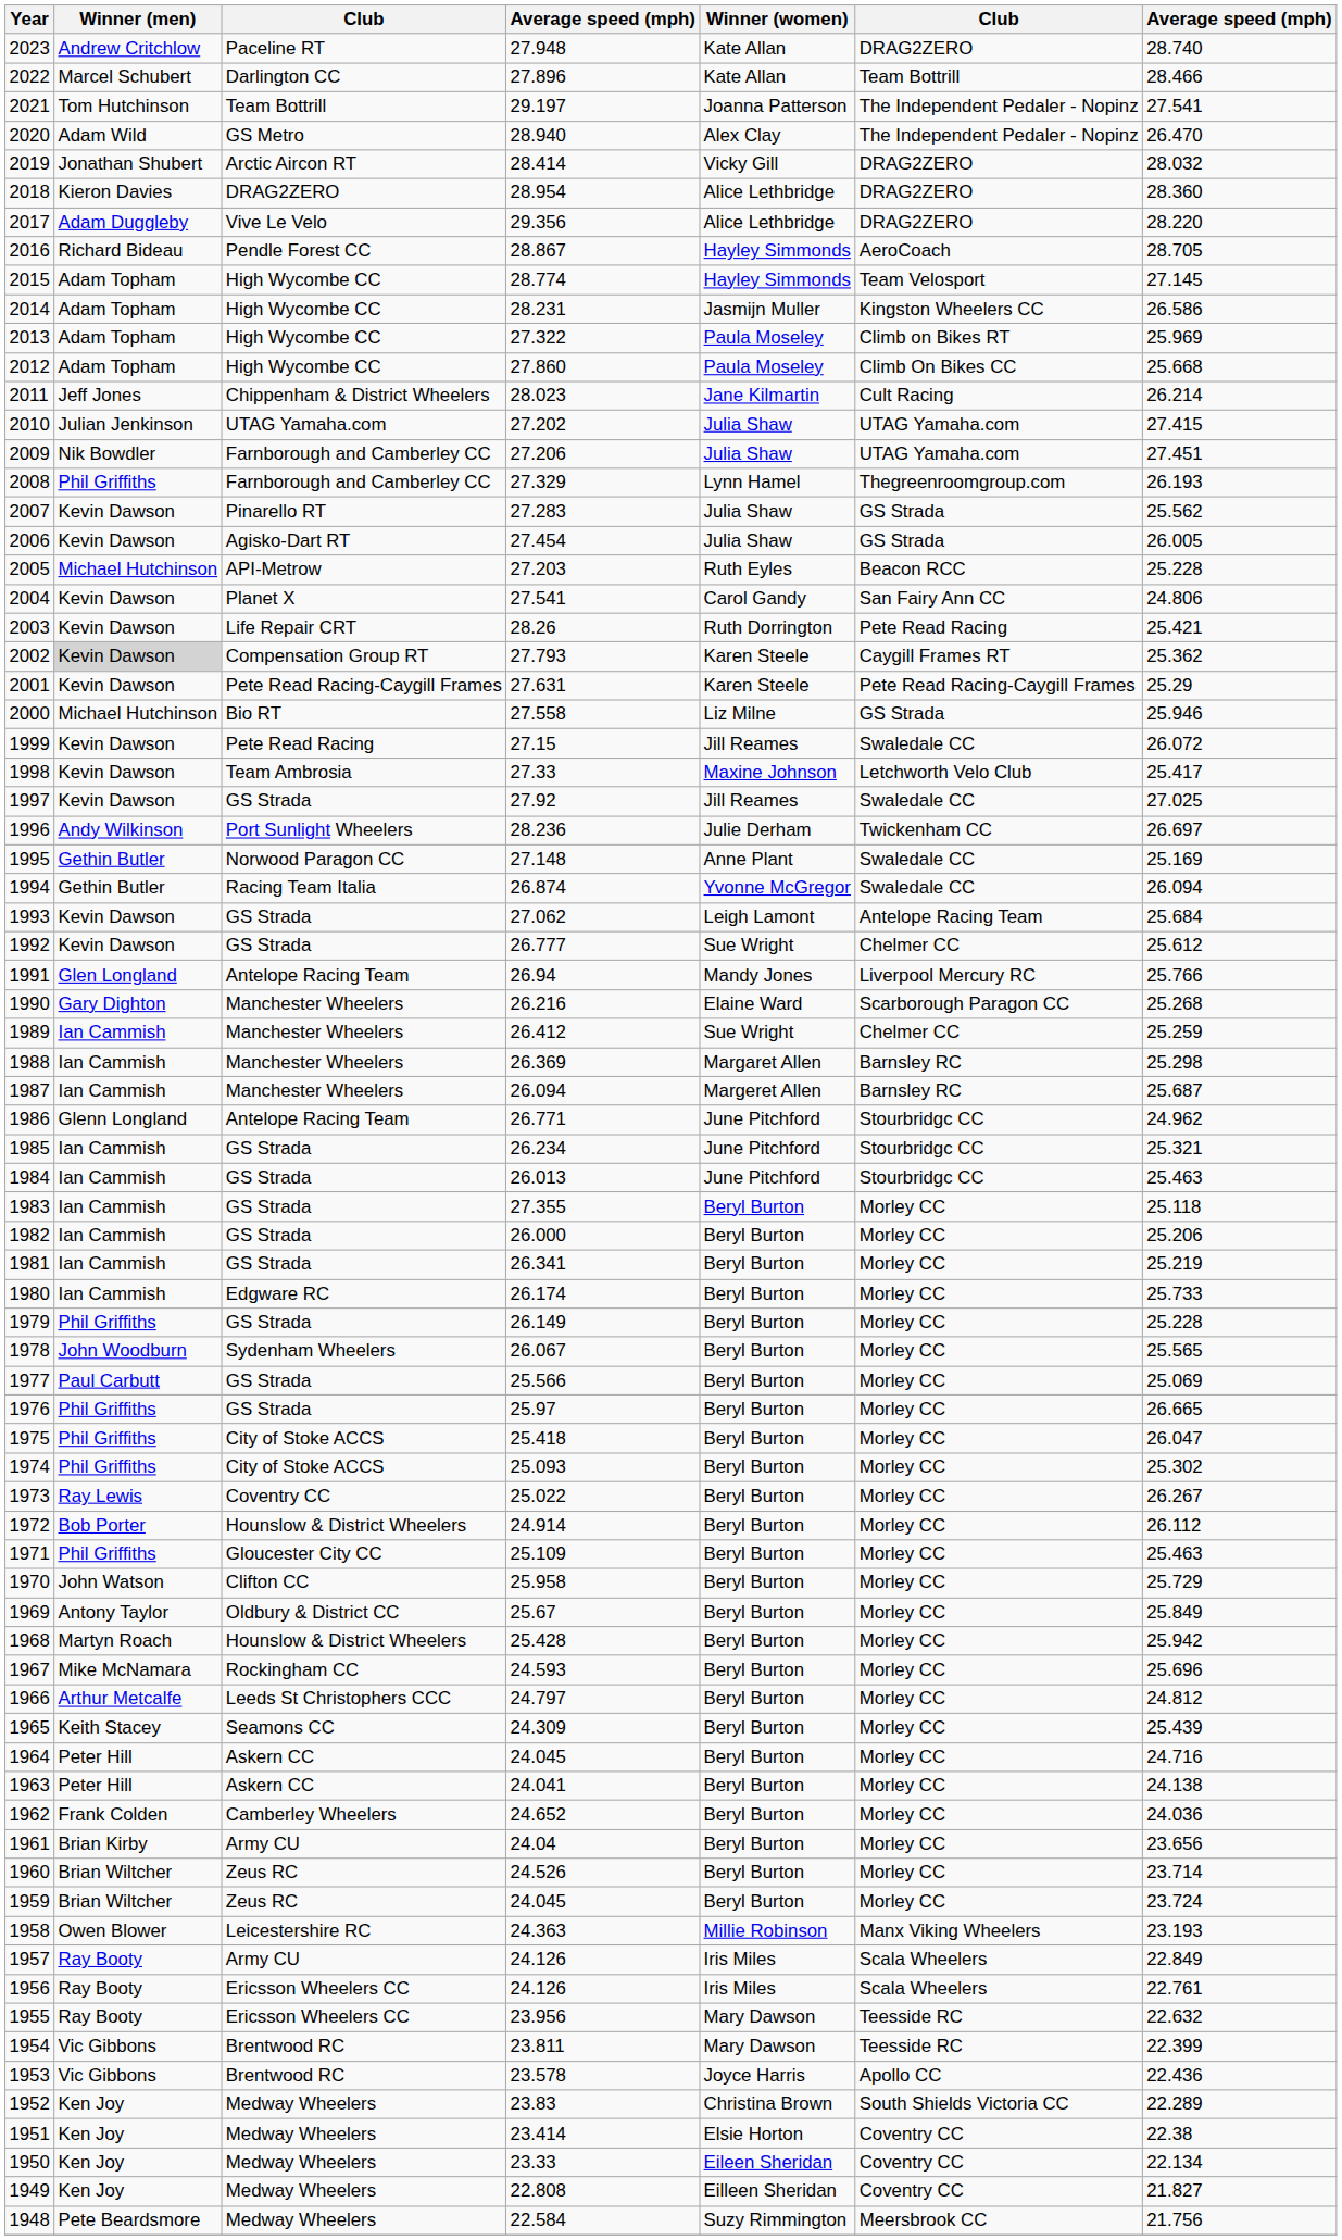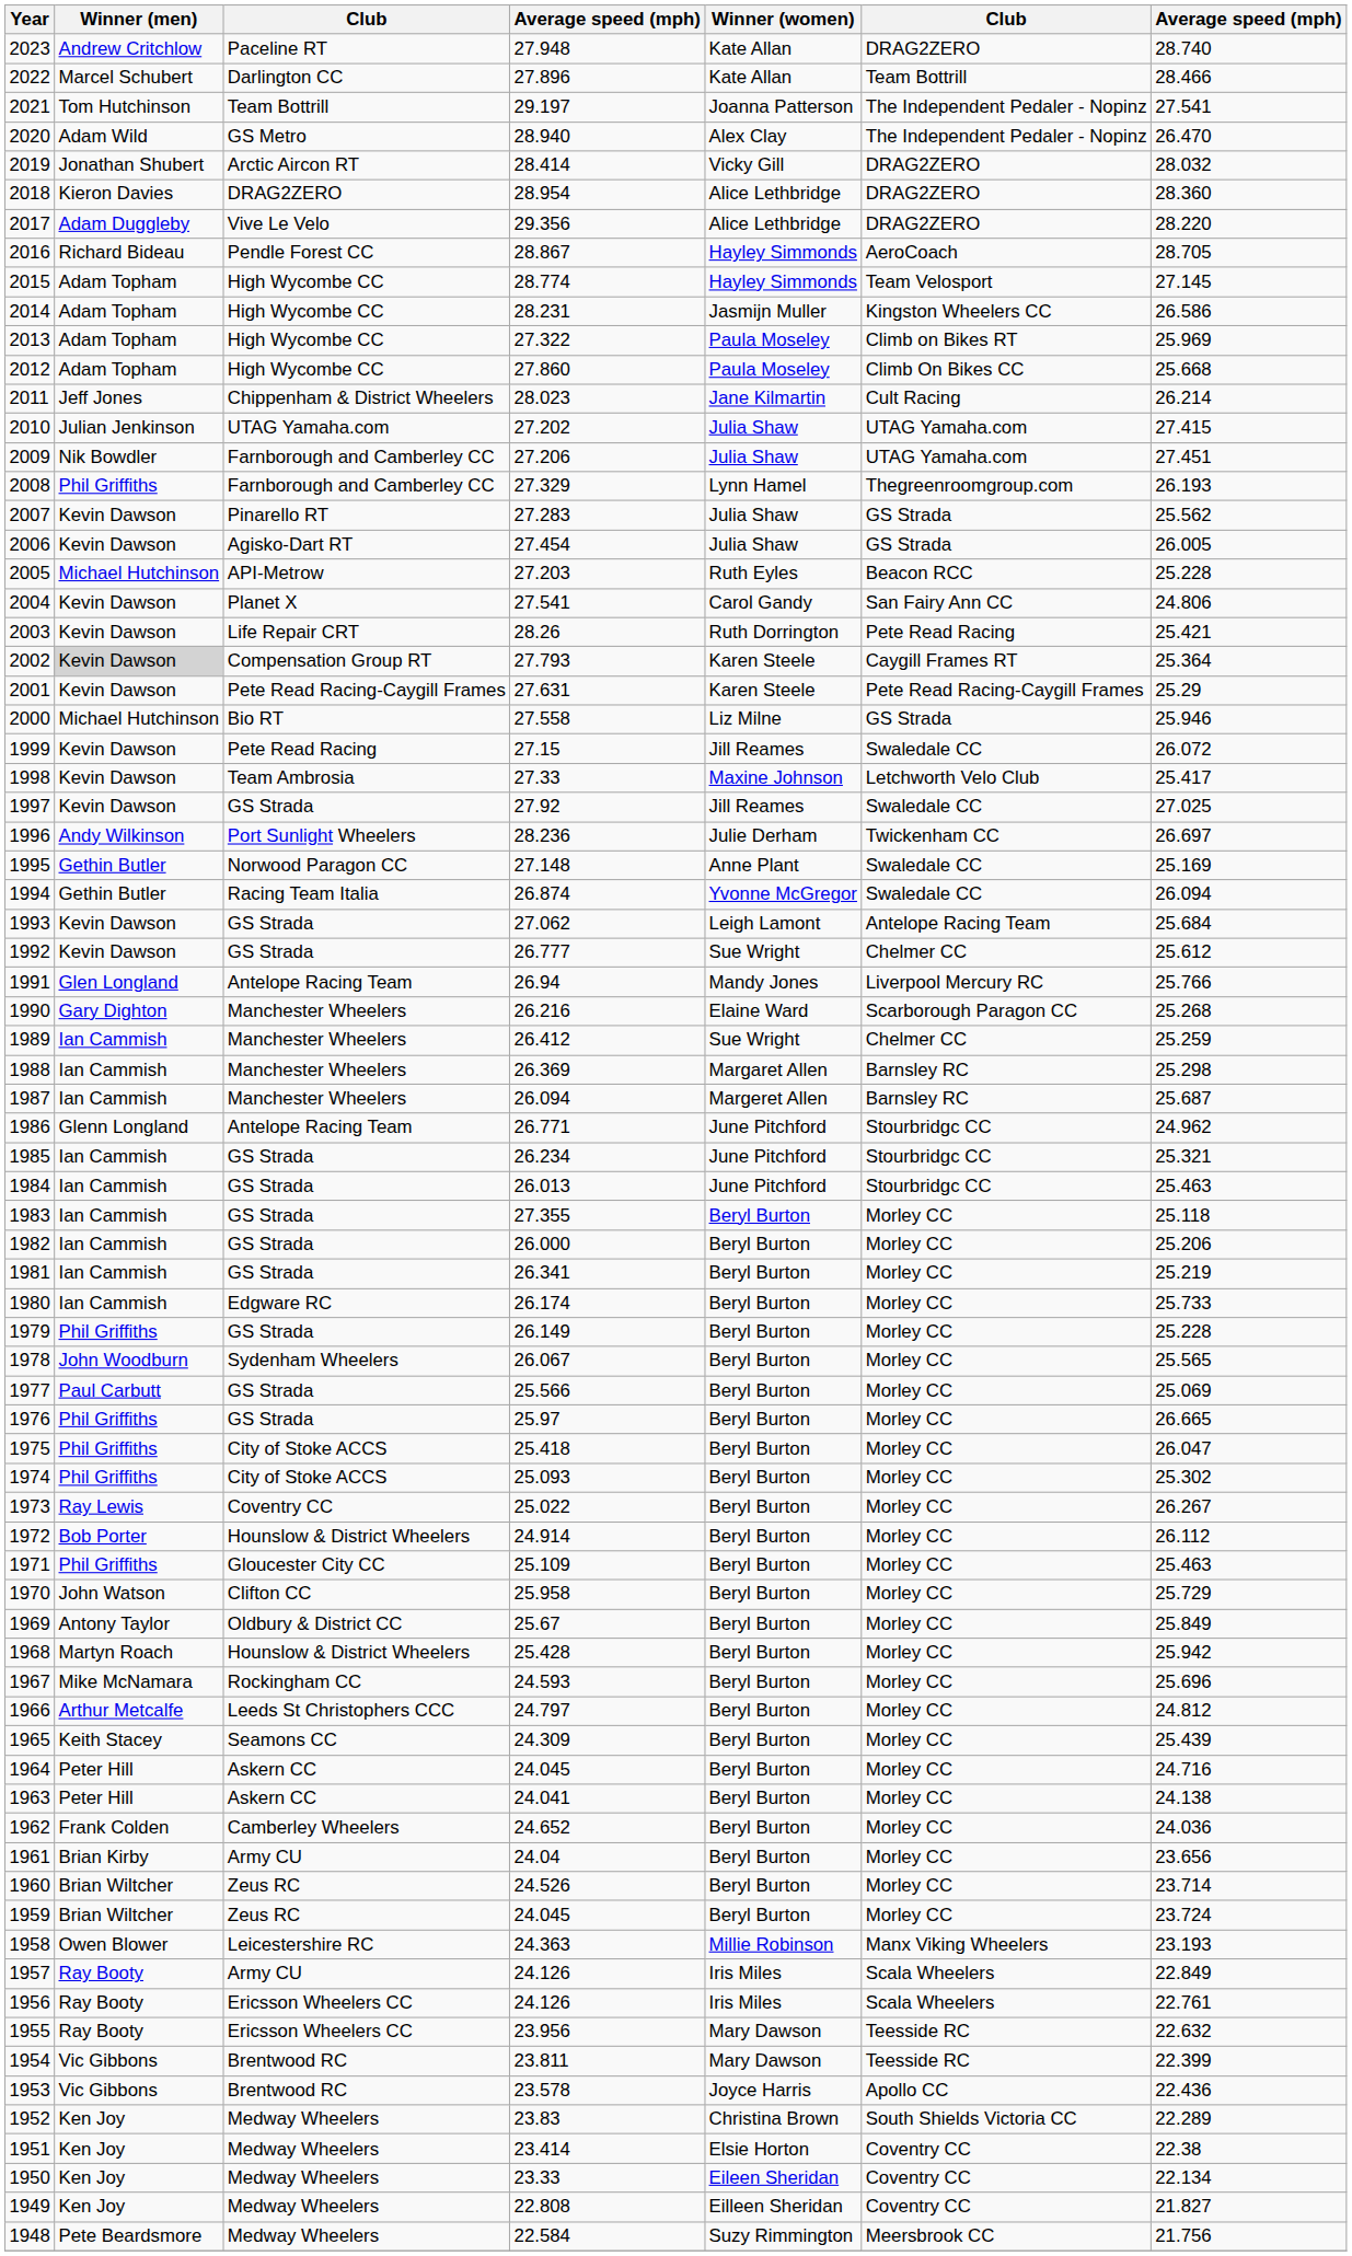 <table class="wikitable">
 <tr>
 <th>Year</th>
 <th>Winner (men)</th>
 <th>Club</th>
 <th>Average speed (mph)</th>
 <th>Winner (women)</th>
 <th>Club</th>
 <th>Average speed (mph)</th>
 </tr>
 <tr>
 <td>2023</td>
 <td><a href='#'>Andrew Critchlow</a></td>
 <td>Paceline RT</td>
 <td>27.948</td>
 <td>Kate Allan</td>
 <td>DRAG2ZERO</td>
 <td>28.740</td>
 </tr>
 <tr>
 <td>2022</td>
 <td>Marcel Schubert</td>
 <td>Darlington CC</td>
 <td>27.896</td>
 <td>Kate Allan</td>
 <td>Team Bottrill</td>
 <td>28.466</td>
 </tr>
 <tr>
 <td>2021</td>
 <td>Tom Hutchinson</td>
 <td>Team Bottrill</td>
 <td>29.197</td>
 <td>Joanna Patterson</td>
 <td>The Independent Pedaler - Nopinz</td>
 <td>27.541</td>
 </tr>
 <tr>
 <td>2020</td>
 <td>Adam Wild</td>
 <td>GS Metro</td>
 <td>28.940</td>
 <td>Alex Clay</td>
 <td>The Independent Pedaler - Nopinz</td>
 <td>26.470</td>
 </tr>
 <tr>
 <td>2019</td>
 <td>Jonathan Shubert</td>
 <td>Arctic Aircon RT</td>
 <td>28.414</td>
 <td>Vicky Gill</td>
 <td>DRAG2ZERO</td>
 <td>28.032</td>
 </tr>
 <tr>
 <td>2018</td>
 <td>Kieron Davies</td>
 <td>DRAG2ZERO</td>
 <td>28.954</td>
 <td>Alice Lethbridge</td>
 <td>DRAG2ZERO</td>
 <td>28.360</td>
 </tr>
 <tr>
 <td>2017</td>
 <td><a href='#'>Adam Duggleby</a></td>
 <td>Vive Le Velo</td>
 <td>29.356</td>
 <td>Alice Lethbridge</td>
 <td>DRAG2ZERO</td>
 <td>28.220</td>
 </tr>
 <tr>
 <td>2016</td>
 <td>Richard Bideau</td>
 <td>Pendle Forest CC</td>
 <td>28.867</td>
 <td><a href='#'>Hayley Simmonds</a></td>
 <td>AeroCoach</td>
 <td>28.705</td>
 </tr>
 <tr>
 <td>2015</td>
 <td>Adam Topham</td>
 <td>High Wycombe CC</td>
 <td>28.774</td>
 <td><a href='#'>Hayley Simmonds</a></td>
 <td>Team Velosport</td>
 <td>27.145</td>
 </tr>
 <tr>
 <td>2014</td>
 <td>Adam Topham</td>
 <td>High Wycombe CC</td>
 <td>28.231</td>
 <td>Jasmijn Muller</td>
 <td>Kingston Wheelers CC</td>
 <td>26.586</td>
 </tr>
 <tr>
 <td>2013</td>
 <td>Adam Topham</td>
 <td>High Wycombe CC</td>
 <td>27.322</td>
 <td><a href='#'>Paula Moseley</a></td>
 <td>Climb on Bikes RT</td>
 <td>25.969</td>
 </tr>
 <tr>
 <td>2012</td>
 <td>Adam Topham</td>
 <td>High Wycombe CC</td>
 <td>27.860</td>
 <td><a href='#'>Paula Moseley</a></td>
 <td>Climb On Bikes CC</td>
 <td>25.668</td>
 </tr>
 <tr>
 <td>2011</td>
 <td>Jeff Jones</td>
 <td>Chippenham & District Wheelers</td>
 <td>28.023</td>
 <td><a href='#'>Jane Kilmartin</a></td>
 <td>Cult Racing</td>
 <td>26.214</td>
 </tr>
 <tr>
 <td>2010</td>
 <td>Julian Jenkinson</td>
 <td>UTAG Yamaha.com</td>
 <td>27.202</td>
 <td><a href='#'>Julia Shaw</a></td>
 <td>UTAG Yamaha.com</td>
 <td>27.415</td>
 </tr>
 <tr>
 <td>2009</td>
 <td>Nik Bowdler</td>
 <td>Farnborough and Camberley CC</td>
 <td>27.206</td>
 <td><a href='#'>Julia Shaw</a></td>
 <td>UTAG Yamaha.com</td>
 <td>27.451</td>
 </tr>
 <tr>
 <td>2008</td>
 <td><a href='#'>Phil Griffiths</a></td>
 <td>Farnborough and Camberley CC</td>
 <td>27.329</td>
 <td>Lynn Hamel</td>
 <td>Thegreenroomgroup.com</td>
 <td>26.193</td>
 </tr>
 <tr>
 <td>2007</td>
 <td>Kevin Dawson</td>
 <td>Pinarello RT</td>
 <td>27.283</td>
 <td>Julia Shaw</td>
 <td>GS Strada</td>
 <td>25.562</td>
 </tr>
 <tr>
 <td>2006</td>
 <td>Kevin Dawson</td>
 <td>Agisko-Dart RT</td>
 <td>27.454</td>
 <td>Julia Shaw</td>
 <td>GS Strada</td>
 <td>26.005</td>
 </tr>
 <tr>
 <td>2005</td>
 <td><a href='#'>Michael Hutchinson</a></td>
 <td>API-Metrow</td>
 <td>27.203</td>
 <td>Ruth Eyles</td>
 <td>Beacon RCC</td>
 <td>25.228</td>
 </tr>
 <tr>
 <td>2004</td>
 <td>Kevin Dawson</td>
 <td>Planet X</td>
 <td>27.541</td>
 <td>Carol Gandy</td>
 <td>San Fairy Ann CC</td>
 <td>24.806</td>
 </tr>
 <tr>
 <td>2003</td>
 <td>Kevin Dawson</td>
 <td>Life Repair CRT</td>
 <td>28.26</td>
 <td>Ruth Dorrington</td>
 <td>Pete Read Racing</td>
 <td>25.421</td>
 </tr>
 <tr>
 <td>2002</td>
 <td style="background: lightgrey;">Kevin Dawson</td>
 <td>Compensation Group RT</td>
 <td>27.793</td>
 <td>Karen Steele</td>
 <td>Caygill Frames RT</td>
-<td>25.362</td>
+<td>25.364</td>
 </tr>
 <tr>
 <td>2001</td>
 <td>Kevin Dawson</td>
 <td>Pete Read Racing-Caygill Frames</td>
 <td>27.631</td>
 <td>Karen Steele</td>
 <td>Pete Read Racing-Caygill Frames</td>
 <td>25.29</td>
 </tr>
 <tr>
 <td>2000</td>
 <td>Michael Hutchinson</td>
 <td>Bio RT</td>
 <td>27.558</td>
 <td>Liz Milne</td>
 <td>GS Strada</td>
 <td>25.946</td>
 </tr>
 <tr>
 <td>1999</td>
 <td>Kevin Dawson</td>
 <td>Pete Read Racing</td>
 <td>27.15</td>
 <td>Jill Reames</td>
 <td>Swaledale CC</td>
 <td>26.072</td>
 </tr>
 <tr>
 <td>1998</td>
 <td>Kevin Dawson</td>
 <td>Team Ambrosia</td>
 <td>27.33</td>
 <td><a href='#'>Maxine Johnson</a></td>
 <td>Letchworth Velo Club</td>
 <td>25.417</td>
 </tr>
 <tr>
 <td>1997</td>
 <td>Kevin Dawson</td>
 <td>GS Strada</td>
 <td>27.92</td>
 <td>Jill Reames</td>
 <td>Swaledale CC</td>
 <td>27.025</td>
 </tr>
 <tr>
 <td>1996</td>
 <td><a href='#'>Andy Wilkinson</a></td>
 <td><a href='#'>Port Sunlight</a> Wheelers</td>
 <td>28.236</td>
 <td>Julie Derham</td>
 <td>Twickenham CC</td>
 <td>26.697</td>
 </tr>
 <tr>
 <td>1995</td>
 <td><a href='#'>Gethin Butler</a></td>
 <td>Norwood Paragon CC</td>
 <td>27.148</td>
 <td>Anne Plant</td>
 <td>Swaledale CC</td>
 <td>25.169</td>
 </tr>
 <tr>
 <td>1994</td>
 <td>Gethin Butler</td>
 <td>Racing Team Italia</td>
 <td>26.874</td>
 <td><a href='#'>Yvonne McGregor</a></td>
 <td>Swaledale CC</td>
 <td>26.094</td>
 </tr>
 <tr>
 <td>1993</td>
 <td>Kevin Dawson</td>
 <td>GS Strada</td>
 <td>27.062</td>
 <td>Leigh Lamont</td>
 <td>Antelope Racing Team</td>
 <td>25.684</td>
 </tr>
 <tr>
 <td>1992</td>
 <td>Kevin Dawson</td>
 <td>GS Strada</td>
 <td>26.777</td>
 <td>Sue Wright</td>
 <td>Chelmer CC</td>
 <td>25.612</td>
 </tr>
 <tr>
 <td>1991</td>
 <td><a href='#'>Glen Longland</a></td>
 <td>Antelope Racing Team</td>
 <td>26.94</td>
 <td>Mandy Jones</td>
 <td>Liverpool Mercury RC</td>
 <td>25.766</td>
 </tr>
 <tr>
 <td>1990</td>
 <td><a href='#'>Gary Dighton</a></td>
 <td>Manchester Wheelers</td>
 <td>26.216</td>
 <td>Elaine Ward</td>
 <td>Scarborough Paragon CC</td>
 <td>25.268</td>
 </tr>
 <tr>
 <td>1989</td>
 <td><a href='#'>Ian Cammish</a></td>
 <td>Manchester Wheelers</td>
 <td>26.412</td>
 <td>Sue Wright</td>
 <td>Chelmer CC</td>
 <td>25.259</td>
 </tr>
 <tr>
 <td>1988</td>
 <td>Ian Cammish</td>
 <td>Manchester Wheelers</td>
 <td>26.369</td>
 <td>Margaret Allen</td>
 <td>Barnsley RC</td>
 <td>25.298</td>
 </tr>
 <tr>
 <td>1987</td>
 <td>Ian Cammish</td>
 <td>Manchester Wheelers</td>
 <td>26.094</td>
 <td>Margeret Allen</td>
 <td>Barnsley RC</td>
 <td>25.687</td>
 </tr>
 <tr>
 <td>1986</td>
 <td>Glenn Longland</td>
 <td>Antelope Racing Team</td>
 <td>26.771</td>
 <td>June Pitchford</td>
 <td>Stourbridgc CC</td>
 <td>24.962</td>
 </tr>
 <tr>
 <td>1985</td>
 <td>Ian Cammish</td>
 <td>GS Strada</td>
 <td>26.234</td>
 <td>June Pitchford</td>
 <td>Stourbridgc CC</td>
 <td>25.321</td>
 </tr>
 <tr>
 <td>1984</td>
 <td>Ian Cammish</td>
 <td>GS Strada</td>
 <td>26.013</td>
 <td>June Pitchford</td>
 <td>Stourbridgc CC</td>
 <td>25.463</td>
 </tr>
 <tr>
 <td>1983</td>
 <td>Ian Cammish</td>
 <td>GS Strada</td>
 <td>27.355</td>
 <td><a href='#'>Beryl Burton</a></td>
 <td>Morley CC</td>
 <td>25.118</td>
 </tr>
 <tr>
 <td>1982</td>
 <td>Ian Cammish</td>
 <td>GS Strada</td>
 <td>26.000</td>
 <td>Beryl Burton</td>
 <td>Morley CC</td>
 <td>25.206</td>
 </tr>
 <tr>
 <td>1981</td>
 <td>Ian Cammish</td>
 <td>GS Strada</td>
 <td>26.341</td>
 <td>Beryl Burton</td>
 <td>Morley CC</td>
 <td>25.219</td>
 </tr>
 <tr>
 <td>1980</td>
 <td>Ian Cammish</td>
 <td>Edgware RC</td>
 <td>26.174</td>
 <td>Beryl Burton</td>
 <td>Morley CC</td>
 <td>25.733</td>
 </tr>
 <tr>
 <td>1979</td>
 <td><a href='#'>Phil Griffiths</a></td>
 <td>GS Strada</td>
 <td>26.149</td>
 <td>Beryl Burton</td>
 <td>Morley CC</td>
 <td>25.228</td>
 </tr>
 <tr>
 <td>1978</td>
 <td><a href='#'>John Woodburn</a></td>
 <td>Sydenham Wheelers</td>
 <td>26.067</td>
 <td>Beryl Burton</td>
 <td>Morley CC</td>
 <td>25.565</td>
 </tr>
 <tr>
 <td>1977</td>
 <td><a href='#'>Paul Carbutt</a></td>
 <td>GS Strada</td>
 <td>25.566</td>
 <td>Beryl Burton</td>
 <td>Morley CC</td>
 <td>25.069</td>
 </tr>
 <tr>
 <td>1976</td>
 <td><a href='#'>Phil Griffiths</a></td>
 <td>GS Strada</td>
 <td>25.97</td>
 <td>Beryl Burton</td>
 <td>Morley CC</td>
 <td>26.665</td>
 </tr>
 <tr>
 <td>1975</td>
 <td><a href='#'>Phil Griffiths</a></td>
 <td>City of Stoke ACCS</td>
 <td>25.418</td>
 <td>Beryl Burton</td>
 <td>Morley CC</td>
 <td>26.047</td>
 </tr>
 <tr>
 <td>1974</td>
 <td><a href='#'>Phil Griffiths</a></td>
 <td>City of Stoke ACCS</td>
 <td>25.093</td>
 <td>Beryl Burton</td>
 <td>Morley CC</td>
 <td>25.302</td>
 </tr>
 <tr>
 <td>1973</td>
 <td><a href='#'>Ray Lewis</a></td>
 <td>Coventry CC</td>
 <td>25.022</td>
 <td>Beryl Burton</td>
 <td>Morley CC</td>
 <td>26.267</td>
 </tr>
 <tr>
 <td>1972</td>
 <td><a href='#'>Bob Porter</a></td>
 <td>Hounslow & District Wheelers</td>
 <td>24.914</td>
 <td>Beryl Burton</td>
 <td>Morley CC</td>
 <td>26.112</td>
 </tr>
 <tr>
 <td>1971</td>
 <td><a href='#'>Phil Griffiths</a></td>
 <td>Gloucester City CC</td>
 <td>25.109</td>
 <td>Beryl Burton</td>
 <td>Morley CC</td>
 <td>25.463</td>
 </tr>
 <tr>
 <td>1970</td>
 <td>John Watson</td>
 <td>Clifton CC</td>
 <td>25.958</td>
 <td>Beryl Burton</td>
 <td>Morley CC</td>
 <td>25.729</td>
 </tr>
 <tr>
 <td>1969</td>
 <td>Antony Taylor</td>
 <td>Oldbury & District CC</td>
 <td>25.67</td>
 <td>Beryl Burton</td>
 <td>Morley CC</td>
 <td>25.849</td>
 </tr>
 <tr>
 <td>1968</td>
 <td>Martyn Roach</td>
 <td>Hounslow & District Wheelers</td>
 <td>25.428</td>
 <td>Beryl Burton</td>
 <td>Morley CC</td>
 <td>25.942</td>
 </tr>
 <tr>
 <td>1967</td>
 <td>Mike McNamara</td>
 <td>Rockingham CC</td>
 <td>24.593</td>
 <td>Beryl Burton</td>
 <td>Morley CC</td>
 <td>25.696</td>
 </tr>
 <tr>
 <td>1966</td>
 <td><a href='#'>Arthur Metcalfe</a></td>
 <td>Leeds St Christophers CCC</td>
 <td>24.797</td>
 <td>Beryl Burton</td>
 <td>Morley CC</td>
 <td>24.812</td>
 </tr>
 <tr>
 <td>1965</td>
 <td>Keith Stacey</td>
 <td>Seamons CC</td>
 <td>24.309</td>
 <td>Beryl Burton</td>
 <td>Morley CC</td>
 <td>25.439</td>
 </tr>
 <tr>
 <td>1964</td>
 <td>Peter Hill</td>
 <td>Askern CC</td>
 <td>24.045</td>
 <td>Beryl Burton</td>
 <td>Morley CC</td>
 <td>24.716</td>
 </tr>
 <tr>
 <td>1963</td>
 <td>Peter Hill</td>
 <td>Askern CC</td>
 <td>24.041</td>
 <td>Beryl Burton</td>
 <td>Morley CC</td>
 <td>24.138</td>
 </tr>
 <tr>
 <td>1962</td>
 <td>Frank Colden</td>
 <td>Camberley Wheelers</td>
 <td>24.652</td>
 <td>Beryl Burton</td>
 <td>Morley CC</td>
 <td>24.036</td>
 </tr>
 <tr>
 <td>1961</td>
 <td>Brian Kirby</td>
 <td>Army CU</td>
 <td>24.04</td>
 <td>Beryl Burton</td>
 <td>Morley CC</td>
 <td>23.656</td>
 </tr>
 <tr>
 <td>1960</td>
 <td>Brian Wiltcher</td>
 <td>Zeus RC</td>
 <td>24.526</td>
 <td>Beryl Burton</td>
 <td>Morley CC</td>
 <td>23.714</td>
 </tr>
 <tr>
 <td>1959</td>
 <td>Brian Wiltcher</td>
 <td>Zeus RC</td>
 <td>24.045</td>
 <td>Beryl Burton</td>
 <td>Morley CC</td>
 <td>23.724</td>
 </tr>
 <tr>
 <td>1958</td>
 <td>Owen Blower</td>
 <td>Leicestershire RC</td>
 <td>24.363</td>
 <td><a href='#'>Millie Robinson</a></td>
 <td>Manx Viking Wheelers</td>
 <td>23.193</td>
 </tr>
 <tr>
 <td>1957</td>
 <td><a href='#'>Ray Booty</a></td>
 <td>Army CU</td>
 <td>24.126</td>
 <td>Iris Miles</td>
 <td>Scala Wheelers</td>
 <td>22.849</td>
 </tr>
 <tr>
 <td>1956</td>
 <td>Ray Booty</td>
 <td>Ericsson Wheelers CC</td>
 <td>24.126</td>
 <td>Iris Miles</td>
 <td>Scala Wheelers</td>
 <td>22.761</td>
 </tr>
 <tr>
 <td>1955</td>
 <td>Ray Booty</td>
 <td>Ericsson Wheelers CC</td>
 <td>23.956</td>
 <td>Mary Dawson</td>
 <td>Teesside RC</td>
 <td>22.632</td>
 </tr>
 <tr>
 <td>1954</td>
 <td>Vic Gibbons</td>
 <td>Brentwood RC</td>
 <td>23.811</td>
 <td>Mary Dawson</td>
 <td>Teesside RC</td>
 <td>22.399</td>
 </tr>
 <tr>
 <td>1953</td>
 <td>Vic Gibbons</td>
 <td>Brentwood RC</td>
 <td>23.578</td>
 <td>Joyce Harris</td>
 <td>Apollo CC</td>
 <td>22.436</td>
 </tr>
 <tr>
 <td>1952</td>
 <td>Ken Joy</td>
 <td>Medway Wheelers</td>
 <td>23.83</td>
 <td>Christina Brown</td>
 <td>South Shields Victoria CC</td>
 <td>22.289</td>
 </tr>
 <tr>
 <td>1951</td>
 <td>Ken Joy</td>
 <td>Medway Wheelers</td>
 <td>23.414</td>
 <td>Elsie Horton</td>
 <td>Coventry CC</td>
 <td>22.38</td>
 </tr>
 <tr>
 <td>1950</td>
 <td>Ken Joy</td>
 <td>Medway Wheelers</td>
 <td>23.33</td>
 <td><a href='#'>Eileen Sheridan</a></td>
 <td>Coventry CC</td>
 <td>22.134</td>
 </tr>
 <tr>
 <td>1949</td>
 <td>Ken Joy</td>
 <td>Medway Wheelers</td>
 <td>22.808</td>
 <td>Eilleen Sheridan</td>
 <td>Coventry CC</td>
 <td>21.827</td>
 </tr>
 <tr>
 <td>1948</td>
 <td>Pete Beardsmore</td>
 <td>Medway Wheelers</td>
 <td>22.584</td>
 <td>Suzy Rimmington</td>
 <td>Meersbrook CC</td>
 <td>21.756</td>
 </tr>
 <tr>
 </tr>
 </table>
